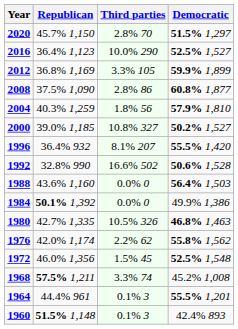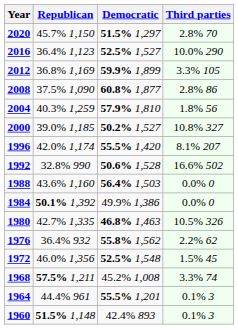 <table class="wikitable" style="float:right; font-size:95%;">
 <tr bgcolor=lightgrey>
 <th>Year</th>
 <th><a href='#'>Republican</a></th>
+<th><a href='#'>Democratic</a></th>
 <th><a href='#'>Third parties</a></th>
-<th><a href='#'>Democratic</a></th>
 </tr>
 <tr>
 <td style="text-align:center;" ><strong><a href='#'>2020</a></strong></td>
 <td style="text-align:center;" >45.7% <em>1,150</em></td>
+<td style="text-align:center;" ><strong>51.5%</strong> <em>1,297</em></td>
 <td style="text-align:center; background:honeyDew;">2.8% <em>70</em></td>
-<td style="text-align:center;" ><strong>51.5%</strong> <em>1,297</em></td>
 </tr>
 <tr>
 <td style="text-align:center;" ><strong><a href='#'>2016</a></strong></td>
 <td style="text-align:center;" >36.4% <em>1,123</em></td>
+<td style="text-align:center;" ><strong>52.5%</strong> <em>1,527</em></td>
 <td style="text-align:center; background:honeyDew;">10.0% <em>290</em></td>
-<td style="text-align:center;" ><strong>52.5%</strong> <em>1,527</em></td>
 </tr>
 <tr>
 <td style="text-align:center;" ><strong><a href='#'>2012</a></strong></td>
 <td style="text-align:center;" >36.8% <em>1,169</em></td>
+<td style="text-align:center;" ><strong>59.9%</strong> <em>1,899</em></td>
 <td style="text-align:center; background:honeyDew;">3.3% <em>105</em></td>
-<td style="text-align:center;" ><strong>59.9%</strong> <em>1,899</em></td>
 </tr>
 <tr>
 <td style="text-align:center;" ><strong><a href='#'>2008</a></strong></td>
 <td style="text-align:center;" >37.5% <em>1,090</em></td>
+<td style="text-align:center;" ><strong>60.8%</strong> <em>1,877</em></td>
 <td style="text-align:center; background:honeyDew;">2.8% <em>86</em></td>
-<td style="text-align:center;" ><strong>60.8%</strong> <em>1,877</em></td>
 </tr>
 <tr>
 <td style="text-align:center;" ><strong><a href='#'>2004</a></strong></td>
 <td style="text-align:center;" >40.3% <em>1,259</em></td>
+<td style="text-align:center;" ><strong>57.9%</strong> <em>1,810</em></td>
 <td style="text-align:center; background:honeyDew;">1.8% <em>56</em></td>
-<td style="text-align:center;" ><strong>57.9%</strong> <em>1,810</em></td>
 </tr>
 <tr>
 <td style="text-align:center;" ><strong><a href='#'>2000</a></strong></td>
 <td style="text-align:center;" >39.0% <em>1,185</em></td>
+<td style="text-align:center;" ><strong>50.2%</strong> <em>1,527</em></td>
 <td style="text-align:center; background:honeyDew;">10.8% <em>327</em></td>
-<td style="text-align:center;" ><strong>50.2%</strong> <em>1,527</em></td>
 </tr>
 <tr>
 <td style="text-align:center;" ><strong><a href='#'>1996</a></strong></td>
-<td style="text-align:center;" >36.4% <em>932</em></td>
+<td style="text-align:center;" >42.0% <em>1,174</em></td>
+<td style="text-align:center;" ><strong>55.5%</strong> <em>1,420</em></td>
 <td style="text-align:center; background:honeyDew;">8.1% <em>207</em></td>
-<td style="text-align:center;" ><strong>55.5%</strong> <em>1,420</em></td>
 </tr>
 <tr>
 <td style="text-align:center;" ><strong><a href='#'>1992</a></strong></td>
 <td style="text-align:center;" >32.8% <em>990</em></td>
+<td style="text-align:center;" ><strong>50.6%</strong> <em>1,528</em></td>
 <td style="text-align:center; background:honeyDew;">16.6% <em>502</em></td>
-<td style="text-align:center;" ><strong>50.6%</strong> <em>1,528</em></td>
 </tr>
 <tr>
 <td style="text-align:center;" ><strong><a href='#'>1988</a></strong></td>
 <td style="text-align:center;" >43.6% <em>1,160</em></td>
+<td style="text-align:center;" ><strong>56.4%</strong> <em>1,503</em></td>
 <td style="text-align:center; background:honeyDew;">0.0% <em>0</em></td>
-<td style="text-align:center;" ><strong>56.4%</strong> <em>1,503</em></td>
 </tr>
 <tr>
 <td style="text-align:center;" ><strong><a href='#'>1984</a></strong></td>
 <td style="text-align:center;" ><strong>50.1%</strong> <em>1,392</em></td>
+<td style="text-align:center;" >49.9% <em>1,386</em></td>
 <td style="text-align:center; background:honeyDew;">0.0% <em>0</em></td>
-<td style="text-align:center;" >49.9% <em>1,386</em></td>
 </tr>
 <tr>
 <td style="text-align:center;" ><strong><a href='#'>1980</a></strong></td>
 <td style="text-align:center;" >42.7% <em>1,335</em></td>
+<td style="text-align:center;" ><strong>46.8%</strong> <em>1,463</em></td>
 <td style="text-align:center; background:honeyDew;">10.5% <em>326</em></td>
-<td style="text-align:center;" ><strong>46.8%</strong> <em>1,463</em></td>
 </tr>
 <tr>
 <td style="text-align:center;" ><strong><a href='#'>1976</a></strong></td>
-<td style="text-align:center;" >42.0% <em>1,174</em></td>
+<td style="text-align:center;" >36.4% <em>932</em></td>
+<td style="text-align:center;" ><strong>55.8%</strong> <em>1,562</em></td>
 <td style="text-align:center; background:honeyDew;">2.2% <em>62</em></td>
-<td style="text-align:center;" ><strong>55.8%</strong> <em>1,562</em></td>
 </tr>
 <tr>
 <td style="text-align:center;" ><strong><a href='#'>1972</a></strong></td>
 <td style="text-align:center;" >46.0% <em>1,356</em></td>
+<td style="text-align:center;" ><strong>52.5%</strong> <em>1,548</em></td>
 <td style="text-align:center; background:honeyDew;">1.5% <em>45</em></td>
-<td style="text-align:center;" ><strong>52.5%</strong> <em>1,548</em></td>
 </tr>
 <tr>
 <td style="text-align:center;" ><strong><a href='#'>1968</a></strong></td>
 <td style="text-align:center;" ><strong>57.5%</strong> <em>1,211</em></td>
+<td style="text-align:center;" >45.2% <em>1,008</em></td>
 <td style="text-align:center; background:honeyDew;">3.3% <em>74</em></td>
-<td style="text-align:center;" >45.2% <em>1,008</em></td>
 </tr>
 <tr>
 <td style="text-align:center;" ><strong><a href='#'>1964</a></strong></td>
 <td style="text-align:center;" >44.4% <em>961</em></td>
+<td style="text-align:center;" ><strong>55.5%</strong> <em>1,201</em></td>
 <td style="text-align:center; background:honeyDew;">0.1% <em>3</em></td>
-<td style="text-align:center;" ><strong>55.5%</strong> <em>1,201</em></td>
 </tr>
 <tr>
 <td style="text-align:center;" ><strong><a href='#'>1960</a></strong></td>
 <td style="text-align:center;" ><strong>51.5%</strong> <em>1,148</em></td>
+<td style="text-align:center;" >42.4% <em>893</em></td>
 <td style="text-align:center; background:honeyDew;">0.1% <em>3</em></td>
-<td style="text-align:center;" >42.4% <em>893</em></td>
 </tr>
 </table>
